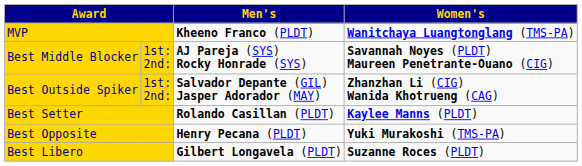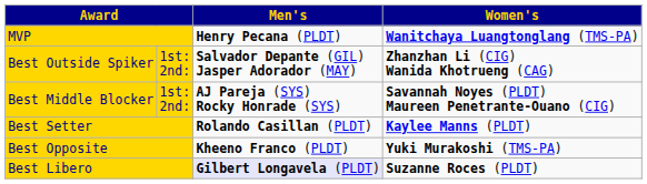 <table class="wikitable">
 <tr>
 <th style="background:#00008B; color:#FFD700;" colspan="2">Award</th>
 <th style="background:#00008B; color:#FFD700;">Men's</th>
 <th style="background:#00008B; color:#FFD700;">Women's</th>
 </tr>
 <tr>
 <td style="background:#FFD700; color:#00008B;" colspan="2">MVP</td>
-<td> <strong>Kheeno Franco</strong> (<a href='#'>PLDT</a>)</td>
+<td> <strong>Henry Pecana</strong> (<a href='#'>PLDT</a>)</td>
 <td> <strong><a href='#'>Wanitchaya Luangtonglang</a></strong> (<a href='#'>TMS-PA</a>)</td>
+</tr>
+<tr>
+<td style="background:#FFD700; color:#00008B;">Best Outside Spiker</td>
+<td style="background:#FFD700; color:#00008B;">1st:<br>2nd:</td>
+<td> <strong>Salvador Depante</strong> (<a href='#'>GIL</a>)<br> <strong>Jasper Adorador</strong> (<a href='#'>MAY</a>)</td>
+<td> <strong>Zhanzhan Li</strong> (<a href='#'>CIG</a>)<br> <strong>Wanida Khotrueng</strong> (<a href='#'>CAG</a>)</td>
 </tr>
 <tr>
 <td style="background:#FFD700; color:#00008B;">Best Middle Blocker</td>
 <td style="background:#FFD700; color:#00008B;">1st:<br>2nd:</td>
 <td> <strong>AJ Pareja</strong> (<a href='#'>SYS</a>)<br> <strong>Rocky Honrade</strong> (<a href='#'>SYS</a>)</td>
 <td> <strong>Savannah Noyes</strong> (<a href='#'>PLDT</a>)<br> <strong>Maureen Penetrante-Ouano</strong> (<a href='#'>CIG</a>)</td>
 </tr>
 <tr>
-<td style="background:#FFD700; color:#00008B;">Best Outside Spiker</td>
-<td style="background:#FFD700; color:#00008B;">1st:<br>2nd:</td>
-<td> <strong>Salvador Depante</strong> (<a href='#'>GIL</a>)<br> <strong>Jasper Adorador</strong> (<a href='#'>MAY</a>)</td>
-<td> <strong>Zhanzhan Li</strong> (<a href='#'>CIG</a>)<br> <strong>Wanida Khotrueng</strong> (<a href='#'>CAG</a>)</td>
-</tr>
-<tr>
 <td style="background:#FFD700; color:#00008B;" colspan="2">Best Setter</td>
 <td> <strong>Rolando Casillan</strong> (<a href='#'>PLDT</a>)</td>
 <td> <strong><a href='#'>Kaylee Manns</a></strong> (<a href='#'>PLDT</a>)</td>
 </tr>
 <tr>
 <td style="background:#FFD700; color:#00008B;" colspan="2">Best Opposite</td>
-<td> <strong>Henry Pecana</strong> (<a href='#'>PLDT</a>)</td>
+<td> <strong>Kheeno Franco</strong> (<a href='#'>PLDT</a>)</td>
 <td> <strong>Yuki Murakoshi</strong> (<a href='#'>TMS-PA</a>)</td>
 </tr>
 <tr>
 <td style="background:#FFD700; color:#00008B;" colspan="2">Best Libero</td>
-<td> <strong>Gilbert Longavela</strong> (<a href='#'>PLDT</a>)</td>
+<td style="background: lavender;"> <strong>Gilbert Longavela</strong> (<a href='#'>PLDT</a>)</td>
 <td> <strong>Suzanne Roces</strong> (<a href='#'>PLDT</a>)</td>
 </tr>
 </table>
